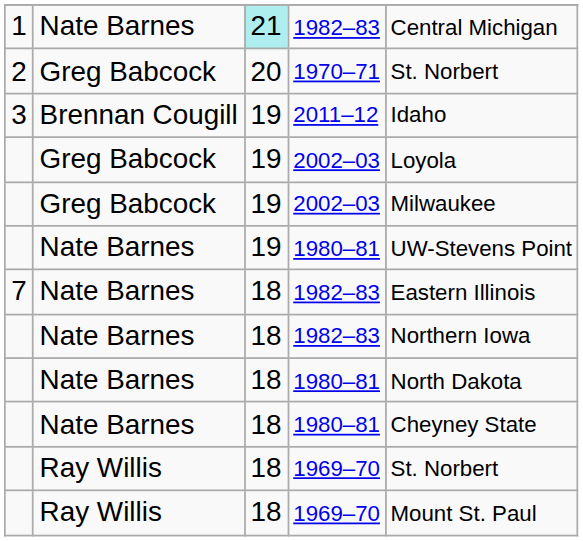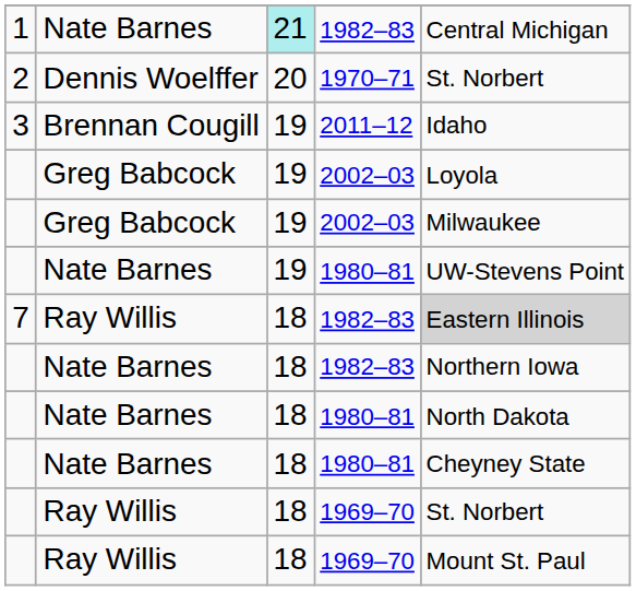 <table class="wikitable">
 <tr>
 </tr>
 <tr>
 <td>1</td>
 <td>Nate Barnes</td>
 <td style="background: paleturquoise;">21</td>
 <td style="font-size:80%;"><a href='#'>1982–83</a></td>
 <td style="font-size:80%;">Central Michigan</td>
 </tr>
 <tr>
 <td>2</td>
-<td>Greg Babcock</td>
+<td>Dennis Woelffer</td>
 <td>20</td>
 <td style="font-size:80%;"><a href='#'>1970–71</a></td>
 <td style="font-size:80%;">St. Norbert</td>
 </tr>
 <tr>
 <td>3</td>
 <td>Brennan Cougill</td>
 <td>19</td>
 <td style="font-size:80%;"><a href='#'>2011–12</a></td>
 <td style="font-size:80%;">Idaho</td>
 </tr>
 <tr>
 <td></td>
 <td>Greg Babcock</td>
 <td>19</td>
 <td style="font-size:80%;"><a href='#'>2002–03</a></td>
 <td style="font-size:80%;">Loyola</td>
 </tr>
 <tr>
 <td></td>
 <td>Greg Babcock</td>
 <td>19</td>
 <td style="font-size:80%;"><a href='#'>2002–03</a></td>
 <td style="font-size:80%;">Milwaukee</td>
 </tr>
 <tr>
 <td></td>
 <td>Nate Barnes</td>
 <td>19</td>
 <td style="font-size:80%;"><a href='#'>1980–81</a></td>
 <td style="font-size:80%;">UW-Stevens Point</td>
 </tr>
 <tr>
 <td>7</td>
-<td>Nate Barnes</td>
+<td>Ray Willis</td>
 <td>18</td>
 <td style="font-size:80%;"><a href='#'>1982–83</a></td>
-<td style="font-size:80%;">Eastern Illinois</td>
+<td style="background: lightgrey; font-size:80%;">Eastern Illinois</td>
 </tr>
 <tr>
 <td></td>
 <td>Nate Barnes</td>
 <td>18</td>
 <td style="font-size:80%;"><a href='#'>1982–83</a></td>
 <td style="font-size:80%;">Northern Iowa</td>
 </tr>
 <tr>
 <td></td>
 <td>Nate Barnes</td>
 <td>18</td>
 <td style="font-size:80%;"><a href='#'>1980–81</a></td>
 <td style="font-size:80%;">North Dakota</td>
 </tr>
 <tr>
 <td></td>
 <td>Nate Barnes</td>
 <td>18</td>
 <td style="font-size:80%;"><a href='#'>1980–81</a></td>
 <td style="font-size:80%;">Cheyney State</td>
 </tr>
 <tr>
 <td></td>
 <td>Ray Willis</td>
 <td>18</td>
 <td style="font-size:80%;"><a href='#'>1969–70</a></td>
 <td style="font-size:80%;">St. Norbert</td>
 </tr>
 <tr>
 <td></td>
 <td>Ray Willis</td>
 <td>18</td>
 <td style="font-size:80%;"><a href='#'>1969–70</a></td>
 <td style="font-size:80%;">Mount St. Paul</td>
 </tr>
 </table>
